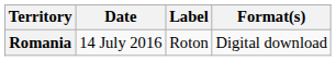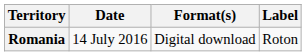 <table class="wikitable plainrowheaders">
 <tr>
 <th scope="col">Territory</th>
 <th scope="col">Date</th>
+<th scope="col">Format(s)</th>
 <th scope="col">Label</th>
-<th scope="col">Format(s)</th>
 </tr>
 <tr>
 <th scope="row">Romania</th>
 <td rowspan="1">14 July 2016</td>
+<td rowspan="1">Digital download</td>
 <td>Roton</td>
-<td rowspan="1">Digital download</td>
 </tr>
 </table>
